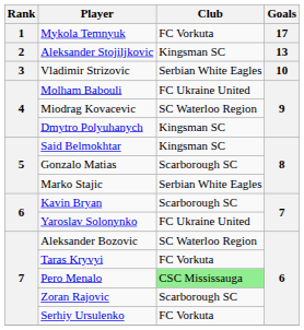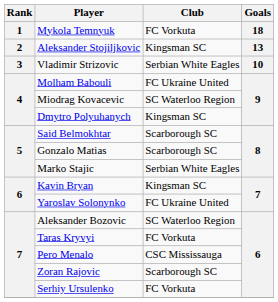 <table class="wikitable sortable">
 <tr>
 <th>Rank</th>
 <th>Player</th>
 <th>Club</th>
 <th>Goals</th>
 </tr>
 <tr>
 <th>1</th>
 <td align="left"> <a href='#'>Mykola Temnyuk</a></td>
 <td align="left">FC Vorkuta</td>
-<th>17</th>
+<th>18</th>
 </tr>
 <tr>
 <th>2</th>
 <td align="left"> <a href='#'>Aleksander Stojiljkovic</a></td>
 <td align="left">Kingsman SC</td>
 <th>13</th>
 </tr>
 <tr>
 <th>3</th>
 <td align="left"> Vladimir Strizovic</td>
 <td align="left">Serbian White Eagles</td>
 <th>10</th>
 </tr>
 <tr>
 <th rowspan="3">4</th>
 <td align="left"> <a href='#'>Molham Babouli</a></td>
 <td align="left">FC Ukraine United</td>
 <th rowspan="3">9</th>
 </tr>
 <tr>
 <td align="left"> Miodrag Kovacevic</td>
 <td align="left">SC Waterloo Region</td>
 </tr>
 <tr>
 <td align="left"> <a href='#'>Dmytro Polyuhanych</a></td>
 <td align="left">Kingsman SC</td>
 </tr>
 <tr>
 <th rowspan="3">5</th>
 <td align="left"> <a href='#'>Said Belmokhtar</a></td>
-<td align="left">Kingsman SC</td>
+<td align="left">Scarborough SC</td>
 <th rowspan="3">8</th>
 </tr>
 <tr>
 <td align="left"> Gonzalo Matias</td>
 <td align="left">Scarborough SC</td>
 </tr>
 <tr>
 <td align="left"> Marko Stajic</td>
 <td align="left">Serbian White Eagles</td>
 </tr>
 <tr>
 <th rowspan="2">6</th>
 <td align="left"> <a href='#'>Kavin Bryan</a></td>
-<td align="left">Scarborough SC</td>
+<td align="left">Kingsman SC</td>
 <th rowspan="2">7</th>
 </tr>
 <tr>
 <td align="left"> <a href='#'>Yaroslav Solonynko</a></td>
 <td align="left">FC Ukraine United</td>
 </tr>
 <tr>
 <th rowspan="5">7</th>
 <td align="left">Aleksander Bozovic</td>
 <td align="left">SC Waterloo Region</td>
 <th rowspan="5">6</th>
 </tr>
 <tr>
 <td align="left"> <a href='#'>Taras Kryvyi</a></td>
 <td align="left">FC Vorkuta</td>
 </tr>
 <tr>
 <td align="left"> <a href='#'>Pero Menalo</a></td>
-<td align="left" style="background: lightgreen;">CSC Mississauga</td>
+<td align="left">CSC Mississauga</td>
 </tr>
 <tr>
 <td align="left"> <a href='#'>Zoran Rajovic</a></td>
 <td align="left">Scarborough SC</td>
 </tr>
 <tr>
 <td align="left"> <a href='#'>Serhiy Ursulenko</a></td>
 <td align="left">FC Vorkuta</td>
 </tr>
 <tr>
 </tr>
 </table>
